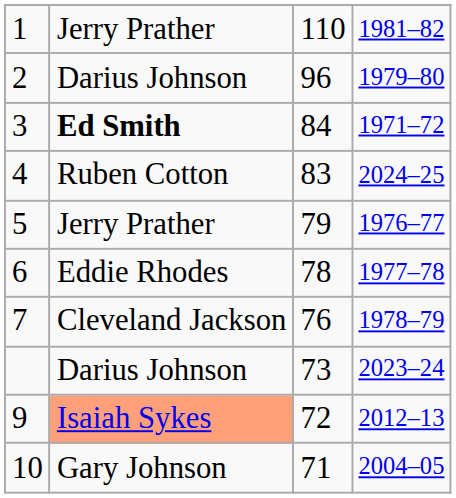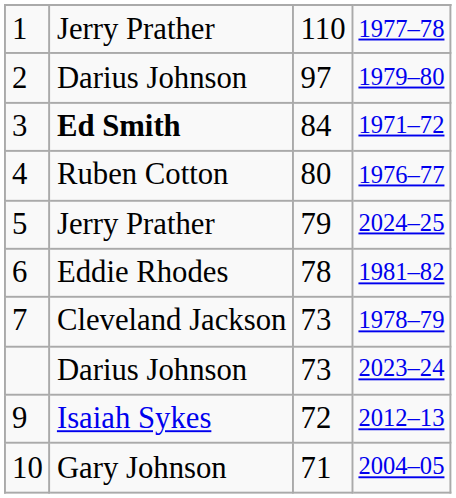 <table class="wikitable">
 <tr>
 </tr>
 <tr>
 <td>1</td>
 <td>Jerry Prather</td>
 <td>110</td>
-<td style="font-size:80%;"><a href='#'>1981–82</a></td>
+<td style="font-size:80%;"><a href='#'>1977–78</a></td>
 </tr>
 <tr>
 <td>2</td>
 <td>Darius Johnson</td>
-<td>96</td>
+<td>97</td>
 <td style="font-size:80%;"><a href='#'>1979–80</a></td>
 </tr>
 <tr>
 <td>3</td>
 <td><strong>Ed Smith</strong></td>
 <td>84</td>
 <td style="font-size:80%;"><a href='#'>1971–72</a></td>
 </tr>
 <tr>
 <td>4</td>
 <td>Ruben Cotton</td>
-<td>83</td>
-<td style="font-size:80%;"><a href='#'>2024–25</a></td>
+<td>80</td>
+<td style="font-size:80%;"><a href='#'>1976–77</a></td>
 </tr>
 <tr>
 <td>5</td>
 <td>Jerry Prather</td>
 <td>79</td>
-<td style="font-size:80%;"><a href='#'>1976–77</a></td>
+<td style="font-size:80%;"><a href='#'>2024–25</a></td>
 </tr>
 <tr>
 <td>6</td>
 <td>Eddie Rhodes</td>
 <td>78</td>
-<td style="font-size:80%;"><a href='#'>1977–78</a></td>
+<td style="font-size:80%;"><a href='#'>1981–82</a></td>
 </tr>
 <tr>
 <td>7</td>
 <td>Cleveland Jackson</td>
-<td>76</td>
+<td>73</td>
 <td style="font-size:80%;"><a href='#'>1978–79</a></td>
 </tr>
 <tr>
 <td></td>
 <td>Darius Johnson</td>
 <td>73</td>
 <td style="font-size:80%;"><a href='#'>2023–24</a></td>
 </tr>
 <tr>
 <td>9</td>
-<td style="background: lightsalmon;"><a href='#'>Isaiah Sykes</a></td>
+<td><a href='#'>Isaiah Sykes</a></td>
 <td>72</td>
 <td style="font-size:80%;"><a href='#'>2012–13</a></td>
 </tr>
 <tr>
 <td>10</td>
 <td>Gary Johnson</td>
 <td>71</td>
 <td style="font-size:80%;"><a href='#'>2004–05</a></td>
 </tr>
 </table>
